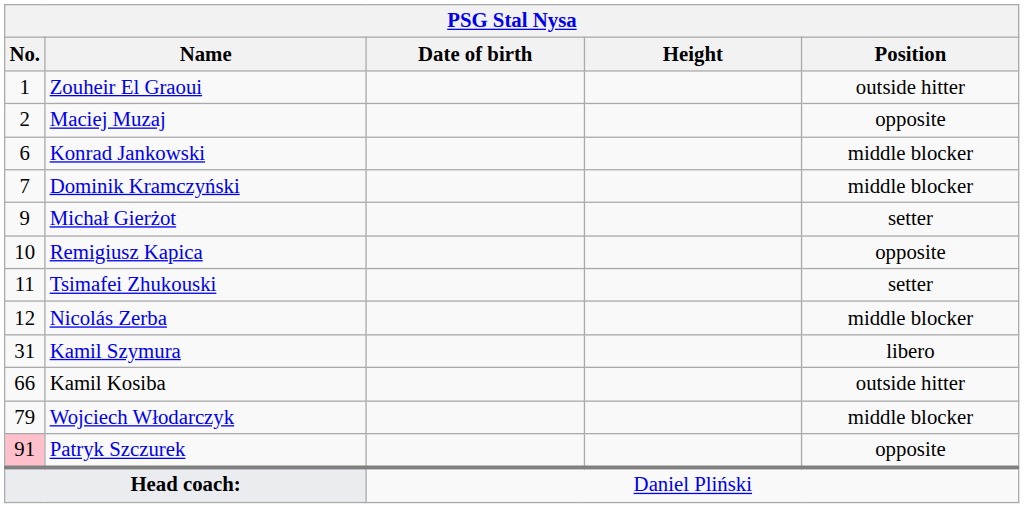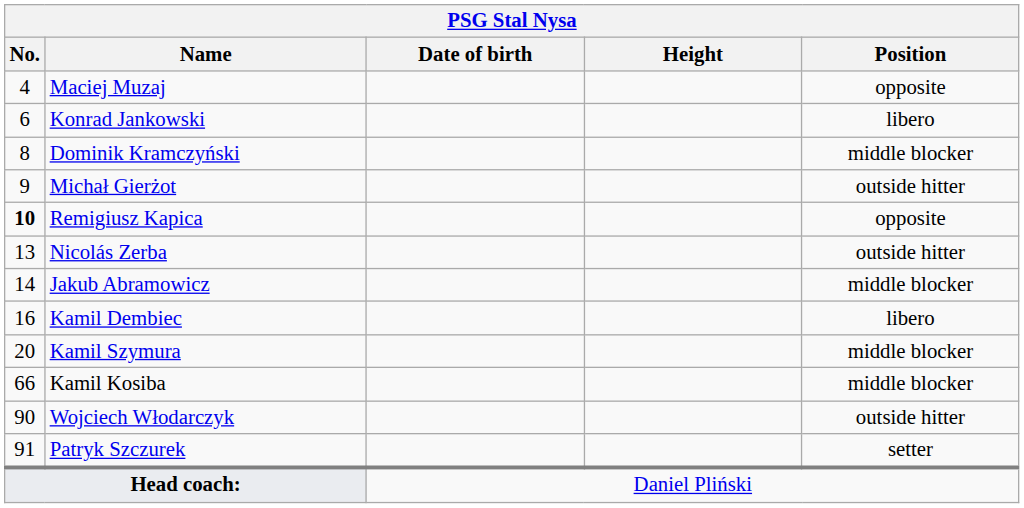 <table class="wikitable collapsible collapsed" style="font-size:100%; text-align:center">
 <tr>
 <th colspan=5 style="width:30em"><a href='#'>PSG Stal Nysa</a></th>
 </tr>
 <tr>
 <th>No.</th>
 <th style="width:15em">Name</th>
 <th style="width:10em">Date of birth</th>
 <th style="width:10em">Height</th>
 <th style="width:10em">Position</th>
 </tr>
 <tr>
-<td>1</td>
-<td align=left> <a href='#'>Zouheir El Graoui</a></td>
-<td align=right></td>
-<td></td>
-<td>outside hitter</td>
-</tr>
-<tr>
-<td>2</td>
+<td>4</td>
 <td align=left> <a href='#'>Maciej Muzaj</a></td>
 <td align=right></td>
 <td></td>
 <td>opposite</td>
 </tr>
 <tr>
 <td>6</td>
 <td align=left> <a href='#'>Konrad Jankowski</a></td>
 <td align=right></td>
 <td></td>
-<td>middle blocker</td>
+<td>libero</td>
 </tr>
 <tr>
-<td>7</td>
+<td>8</td>
 <td align=left> <a href='#'>Dominik Kramczyński</a></td>
 <td align=right></td>
 <td></td>
 <td>middle blocker</td>
 </tr>
 <tr>
 <td>9</td>
 <td align=left> <a href='#'>Michał Gierżot</a></td>
 <td align=right></td>
 <td></td>
-<td>setter</td>
+<td>outside hitter</td>
 </tr>
 <tr>
-<td>10</td>
+<td><strong>10</strong></td>
 <td align=left> <a href='#'>Remigiusz Kapica</a></td>
 <td align=right></td>
 <td></td>
 <td>opposite</td>
 </tr>
 <tr>
-<td>11</td>
-<td align=left> <a href='#'>Tsimafei Zhukouski</a></td>
+<td>13</td>
+<td align=left> <a href='#'>Nicolás Zerba</a></td>
 <td align=right></td>
 <td></td>
-<td>setter</td>
+<td>outside hitter</td>
 </tr>
 <tr>
-<td>12</td>
-<td align=left> <a href='#'>Nicolás Zerba</a></td>
+<td>14</td>
+<td align=left> <a href='#'>Jakub Abramowicz</a></td>
 <td align=right></td>
 <td></td>
 <td>middle blocker</td>
 </tr>
 <tr>
-<td>31</td>
+<td>16</td>
+<td align=left> <a href='#'>Kamil Dembiec</a></td>
+<td align=right></td>
+<td></td>
+<td>libero</td>
+</tr>
+<tr>
+<td>20</td>
 <td align=left> <a href='#'>Kamil Szymura</a></td>
 <td align=right></td>
 <td></td>
-<td>libero</td>
+<td>middle blocker</td>
 </tr>
 <tr>
 <td>66</td>
 <td align=left> Kamil Kosiba</td>
 <td align=right></td>
 <td></td>
+<td>middle blocker</td>
+</tr>
+<tr>
+<td>90</td>
+<td align=left> <a href='#'>Wojciech Włodarczyk</a></td>
+<td align=right></td>
+<td></td>
 <td>outside hitter</td>
 </tr>
 <tr>
-<td>79</td>
-<td align=left> <a href='#'>Wojciech Włodarczyk</a></td>
-<td align=right></td>
-<td></td>
-<td>middle blocker</td>
-</tr>
-<tr>
-<td style="background: pink;">91</td>
+<td>91</td>
 <td align=left> <a href='#'>Patryk Szczurek</a></td>
 <td align=right></td>
 <td></td>
-<td>opposite</td>
+<td>setter</td>
 </tr>
 <tr style="border-top: 3px solid grey">
 <td colspan=2 style="background:#EAECF0"><strong>Head coach:</strong></td>
 <td colspan=3> <a href='#'>Daniel Pliński</a></td>
 </tr>
 </table>
